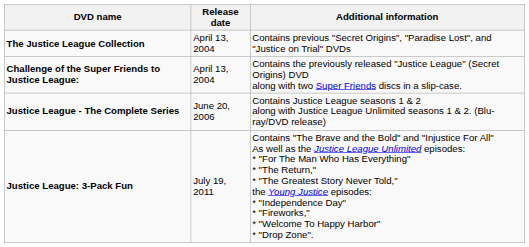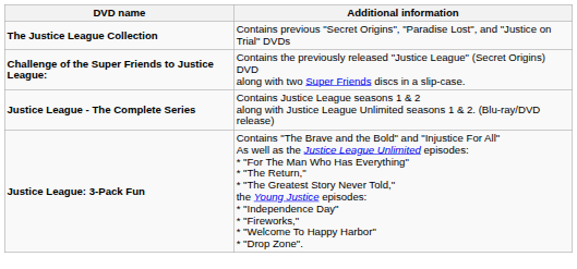 <table class="wikitable">
 <tr>
 <th>DVD name</th>
-<th>Release date</th>
 <th>Additional information</th>
 </tr>
 <tr>
 <td><strong>The Justice League Collection</strong></td>
-<td>April 13, 2004</td>
 <td>Contains previous "Secret Origins", "Paradise Lost", and "Justice on Trial" DVDs</td>
 </tr>
 <tr>
 <td><strong>Challenge of the Super Friends to Justice League:</strong></td>
-<td>April 13, 2004</td>
 <td>Contains the previously released "Justice League" (Secret Origins) DVD <br> along with two <a href='#'>Super Friends</a> discs in a slip-case.</td>
 </tr>
 <tr>
 <td><strong>Justice League - The Complete Series</strong></td>
-<td>June 20, 2006</td>
 <td>Contains Justice League seasons 1 & 2 <br> along with  Justice League Unlimited seasons 1 & 2. (Blu-ray/DVD release)</td>
 </tr>
 <tr>
 <td><strong>Justice League: 3-Pack Fun</strong></td>
-<td>July 19, 2011</td>
 <td>Contains "The Brave and the Bold" and "Injustice For All" <br> As well as the <em><a href='#'>Justice League Unlimited</a></em> episodes: <br> * "For The Man Who Has Everything" <br> * "The Return," <br> * "The Greatest Story Never Told," <br>  the <em><a href='#'>Young Justice</a></em> episodes: <br> * "Independence Day" <br> * "Fireworks," <br> * "Welcome To Happy Harbor" <br> * "Drop Zone".</td>
 </tr>
 </table>
